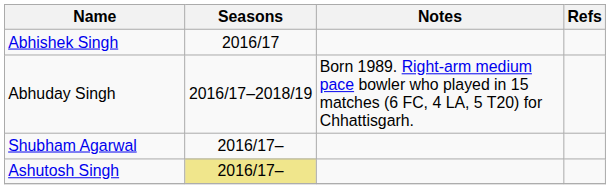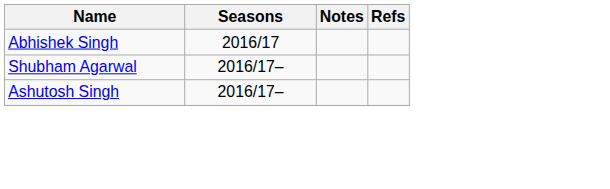 <table class="wikitable">
 <tr>
 <th style="width:175px">Name</th>
 <th style="width:125px">Seasons</th>
 <th>Notes</th>
 <th>Refs</th>
 </tr>
 <tr>
 <td><a href='#'>Abhishek Singh</a></td>
 <td align="center">2016/17</td>
 <td></td>
 <td></td>
 </tr>
 <tr>
-<td>Abhuday Singh</td>
-<td align="center">2016/17–2018/19</td>
-<td>Born 1989. <a href='#'>Right-arm medium pace</a> bowler who played in 15 matches (6 FC, 4 LA, 5 T20) for Chhattisgarh.</td>
-<td></td>
-</tr>
-<tr>
 <td><a href='#'>Shubham Agarwal</a></td>
 <td align="center">2016/17–</td>
 <td></td>
 <td></td>
 </tr>
 <tr>
 <td><a href='#'>Ashutosh Singh</a></td>
-<td align="center" style="background: khaki;">2016/17–</td>
+<td align="center">2016/17–</td>
 <td></td>
 <td></td>
 </tr>
 <tr>
 </tr>
 </table>
